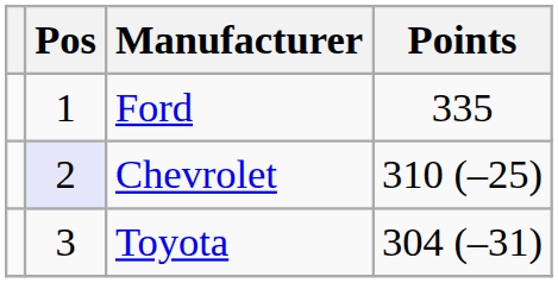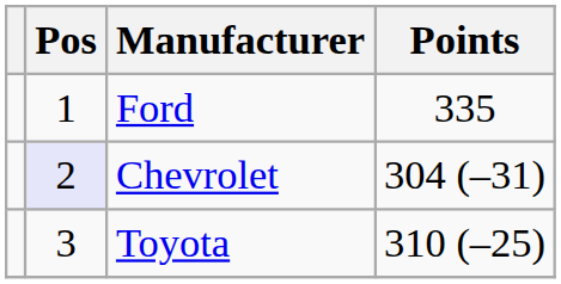 <table class="wikitable" style="font-size: 95%">
 <tr>
 <th></th>
 <th>Pos</th>
 <th>Manufacturer</th>
 <th>Points</th>
 </tr>
 <tr>
 <td align="left"></td>
 <td style="text-align:center;">1</td>
 <td><a href='#'>Ford</a></td>
 <td style="text-align:center;">335</td>
 </tr>
 <tr>
 <td align="left"></td>
 <td style="background: lavender; text-align:center;">2</td>
 <td><a href='#'>Chevrolet</a></td>
-<td style="text-align:center;">310 (–25)</td>
+<td style="text-align:center;">304 (–31)</td>
 </tr>
 <tr>
 <td align="left"></td>
 <td style="text-align:center;">3</td>
 <td><a href='#'>Toyota</a></td>
-<td style="text-align:center;">304 (–31)</td>
+<td style="text-align:center;">310 (–25)</td>
 </tr>
 <tr class="sortbottom">
 </tr>
 </table>
